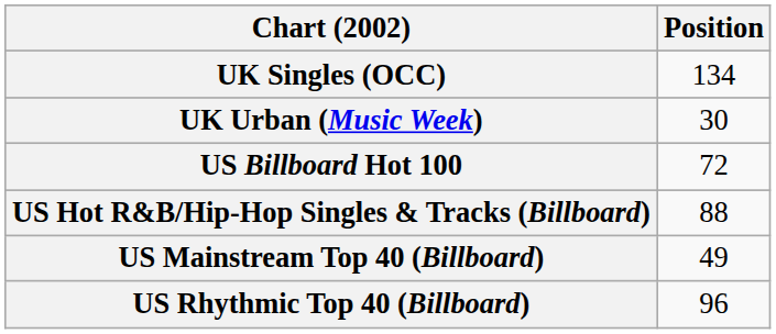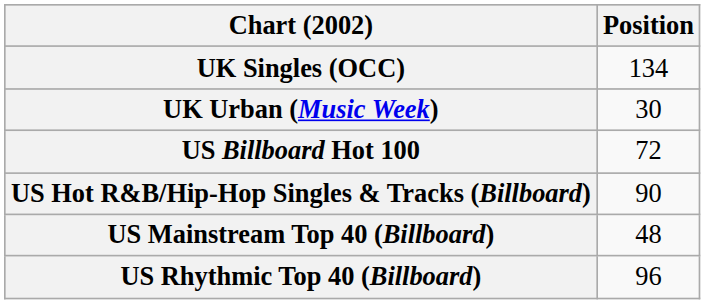 <table class="wikitable sortable plainrowheaders" style="text-align:center">
 <tr>
 <th>Chart (2002)</th>
 <th>Position</th>
 </tr>
 <tr>
 <th scope="row">UK Singles (OCC)</th>
 <td>134</td>
 </tr>
 <tr>
 <th scope="row">UK Urban (<em><a href='#'>Music Week</a></em>)</th>
 <td>30</td>
 </tr>
 <tr>
 <th scope="row">US <em>Billboard</em> Hot 100</th>
 <td>72</td>
 </tr>
 <tr>
 <th scope="row">US Hot R&B/Hip-Hop Singles & Tracks (<em>Billboard</em>)</th>
-<td>88</td>
+<td>90</td>
 </tr>
 <tr>
 <th scope="row">US Mainstream Top 40 (<em>Billboard</em>)</th>
-<td>49</td>
+<td>48</td>
 </tr>
 <tr>
 <th scope="row">US Rhythmic Top 40 (<em>Billboard</em>)</th>
 <td>96</td>
 </tr>
 </table>
